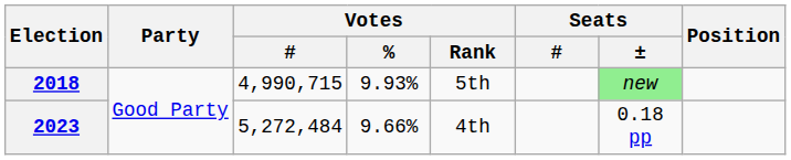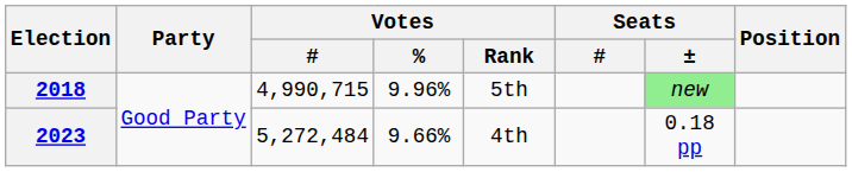 <table class=wikitable style="text-align:center">
 <tr>
 <th rowspan=2>Election</th>
 <th rowspan=2>Party</th>
 <th colspan=3>Votes</th>
 <th colspan=2>Seats</th>
 <th rowspan=2>Position</th>
 </tr>
 <tr>
 <th style="width:50px">#</th>
 <th style="width:50px">%</th>
 <th style="width:50px">Rank</th>
 <th style="width:50px">#</th>
 <th style="width:50px">±</th>
 </tr>
 <tr>
 <th><a href='#'>2018</a></th>
 <td rowspan=2><a href='#'>Good Party</a></td>
 <td>4,990,715</td>
-<td>9.93%</td>
+<td>9.96%</td>
 <td>5th</td>
 <td style="text-align:center;"><strong></strong></td>
 <td style="background: lightgreen;"><em>new</em></td>
 <td></td>
 </tr>
 <tr>
 <th><a href='#'>2023</a></th>
 <td>5,272,484</td>
 <td>9.66%</td>
 <td>4th</td>
 <td style="text-align:center;"><strong></strong></td>
 <td> 0.18 <a href='#'>pp</a></td>
 <td></td>
 </tr>
 </table>
